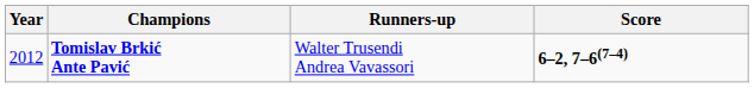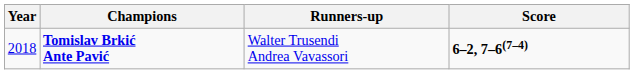 <table class="wikitable" style="font-size:90%">
 <tr>
 <th>Year</th>
 <th width="200">Champions</th>
 <th width="200">Runners-up</th>
 <th width="175">Score</th>
 </tr>
 <tr>
-<td><a href='#'>2012</a></td>
+<td><a href='#'>2018</a></td>
 <td> <strong><a href='#'>Tomislav Brkić</a></strong><br> <strong><a href='#'>Ante Pavić</a></strong></td>
 <td> <a href='#'>Walter Trusendi</a><br> <a href='#'>Andrea Vavassori</a></td>
 <td><strong>6–2, 7–6<sup>(7–4)</sup></strong></td>
 </tr>
 </table>
